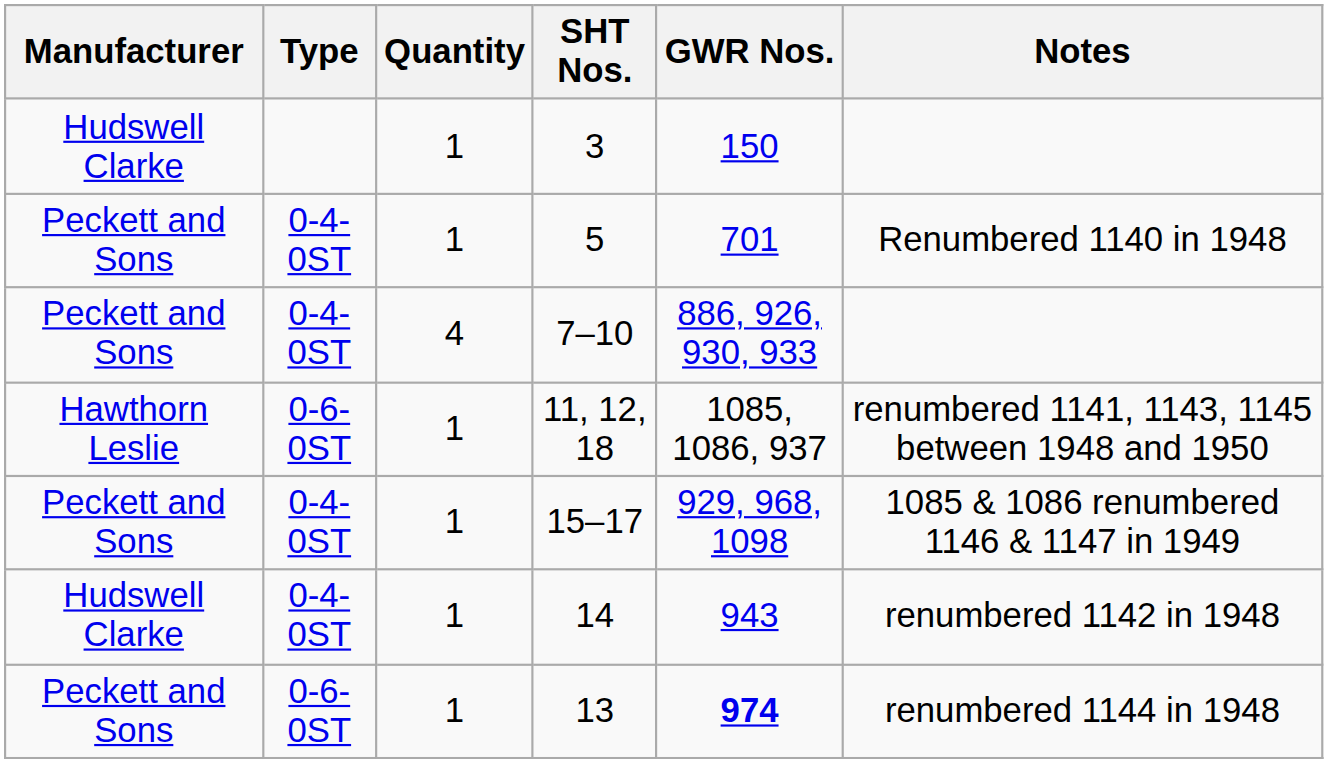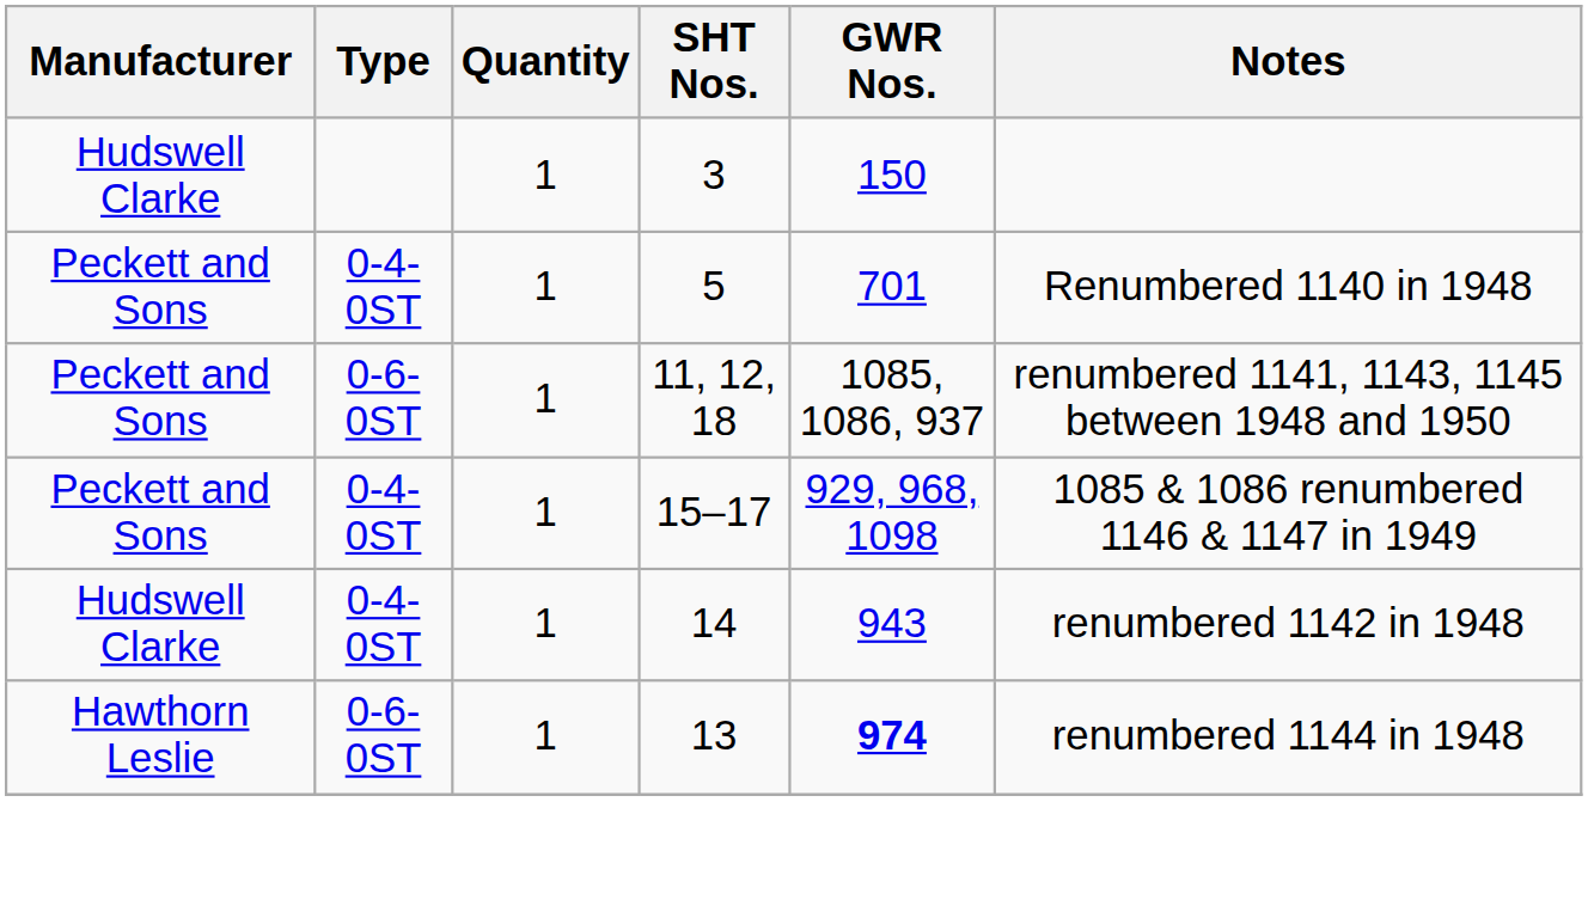 <table class=wikitable style=text-align:center>
 <tr>
 <th>Manufacturer</th>
 <th>Type</th>
 <th>Quantity</th>
 <th>SHT Nos.</th>
 <th>GWR Nos.</th>
 <th>Notes</th>
 </tr>
 <tr>
 <td><a href='#'>Hudswell Clarke</a></td>
 <td></td>
 <td>1</td>
 <td>3</td>
 <td><a href='#'>150</a></td>
 <td></td>
 </tr>
 <tr>
 <td><a href='#'>Peckett and Sons</a></td>
 <td><a href='#'>0-4-0ST</a></td>
 <td>1</td>
 <td>5</td>
 <td><a href='#'>701</a></td>
 <td>Renumbered 1140 in 1948</td>
 </tr>
 <tr>
 <td><a href='#'>Peckett and Sons</a></td>
-<td><a href='#'>0-4-0ST</a></td>
-<td>4</td>
-<td>7–10</td>
-<td><a href='#'>886, 926, 930, 933</a></td>
-<td></td>
-</tr>
-<tr>
-<td><a href='#'>Hawthorn Leslie</a></td>
 <td><a href='#'>0-6-0ST</a></td>
 <td>1</td>
 <td>11, 12, 18</td>
 <td>1085, 1086, 937</td>
 <td>renumbered 1141, 1143, 1145 between 1948 and 1950</td>
 </tr>
 <tr>
 <td><a href='#'>Peckett and Sons</a></td>
 <td><a href='#'>0-4-0ST</a></td>
 <td>1</td>
 <td>15–17</td>
 <td><a href='#'>929, 968, 1098</a></td>
 <td>1085 & 1086 renumbered 1146 & 1147 in 1949</td>
 </tr>
 <tr>
 <td><a href='#'>Hudswell Clarke</a></td>
 <td><a href='#'>0-4-0ST</a></td>
 <td>1</td>
 <td>14</td>
 <td><a href='#'>943</a></td>
 <td>renumbered 1142 in 1948</td>
 </tr>
 <tr>
-<td><a href='#'>Peckett and Sons</a></td>
+<td><a href='#'>Hawthorn Leslie</a></td>
 <td><a href='#'>0-6-0ST</a></td>
 <td>1</td>
 <td>13</td>
 <td><strong><a href='#'>974</a></strong></td>
 <td>renumbered 1144 in 1948</td>
 </tr>
 <tr>
 </tr>
 </table>
